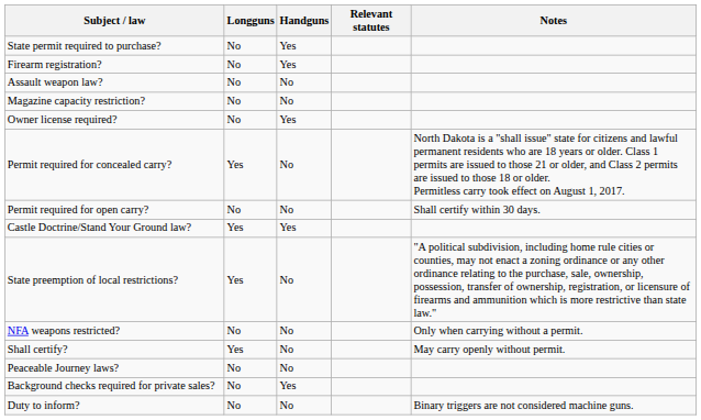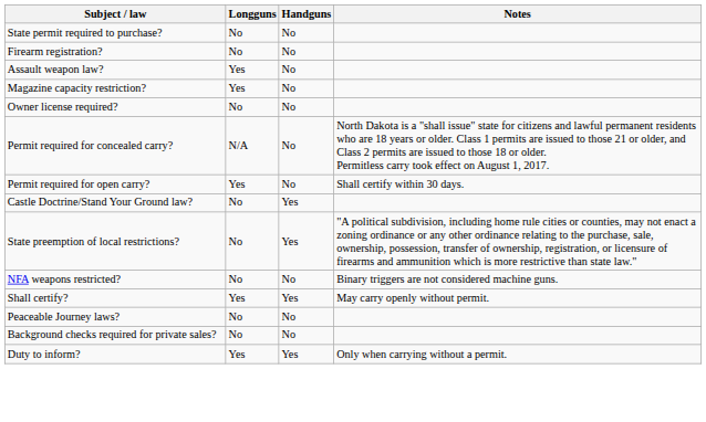 <table class="wikitable" style="font-size:85%; width:95%;">
 <tr>
 <th scope="col" style="width:260px;">Subject / law</th>
 <th scope="col" style="width:50px;">Longguns</th>
 <th scope="col" style="width:50px;">Handguns</th>
-<th scope="col" style="width:90px;">Relevant statutes</th>
 <th>Notes</th>
 </tr>
 <tr>
 <td>State permit required to purchase?</td>
 <td>No</td>
-<td>Yes</td>
-<td></td>
+<td>No</td>
 <td></td>
 </tr>
 <tr>
 <td>Firearm registration?</td>
 <td>No</td>
-<td>Yes</td>
-<td></td>
+<td>No</td>
 <td></td>
 </tr>
 <tr>
 <td>Assault weapon law?</td>
+<td>Yes</td>
 <td>No</td>
-<td>No</td>
-<td></td>
 <td></td>
 </tr>
 <tr>
 <td>Magazine capacity restriction?</td>
+<td>Yes</td>
 <td>No</td>
-<td>No</td>
-<td></td>
 <td></td>
 </tr>
 <tr>
 <td>Owner license required?</td>
 <td>No</td>
-<td>Yes</td>
-<td></td>
+<td>No</td>
 <td></td>
 </tr>
 <tr>
 <td>Permit required for concealed carry?</td>
-<td>Yes</td>
+<td>N/A</td>
 <td>No</td>
-<td><br></td>
 <td>North Dakota is a "shall issue" state for citizens and lawful permanent residents who are 18 years or older. Class 1 permits are issued to those 21 or older, and Class 2 permits are issued to those 18 or older.<br>Permitless carry took effect on August 1, 2017.</td>
 </tr>
 <tr>
 <td>Permit required for open carry?</td>
+<td>Yes</td>
 <td>No</td>
-<td>No</td>
-<td></td>
 <td>Shall certify within 30 days.</td>
 </tr>
 <tr>
 <td>Castle Doctrine/Stand Your Ground law?</td>
+<td>No</td>
 <td>Yes</td>
-<td>Yes</td>
-<td></td>
 <td></td>
 </tr>
 <tr>
 <td>State preemption of local restrictions?</td>
+<td>No</td>
 <td>Yes</td>
-<td>No</td>
-<td></td>
 <td>"A political subdivision, including home rule cities or counties, may not enact a zoning ordinance or any other ordinance relating to the purchase, sale, ownership, possession, transfer of ownership, registration, or licensure of firearms and ammunition which is more restrictive than state law."</td>
 </tr>
 <tr>
 <td><a href='#'>NFA</a> weapons restricted?</td>
 <td>No</td>
 <td>No</td>
-<td></td>
-<td>Only when carrying without a permit.</td>
+<td>Binary triggers are not considered machine guns.</td>
 </tr>
 <tr>
 <td>Shall certify?</td>
 <td>Yes</td>
-<td>No</td>
-<td></td>
+<td>Yes</td>
 <td>May carry openly without permit.</td>
 </tr>
 <tr>
 <td>Peaceable Journey laws?</td>
 <td>No</td>
 <td>No</td>
 <td></td>
-<td></td>
 </tr>
 <tr>
 <td>Background checks required for private sales?</td>
 <td>No</td>
-<td>Yes</td>
-<td></td>
+<td>No</td>
 <td></td>
 </tr>
 <tr>
 <td>Duty to inform?</td>
-<td>No</td>
-<td>No</td>
-<td></td>
-<td>Binary triggers are not considered machine guns.</td>
+<td>Yes</td>
+<td>Yes</td>
+<td>Only when carrying without a permit.</td>
 </tr>
 </table>
